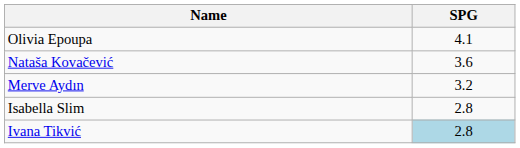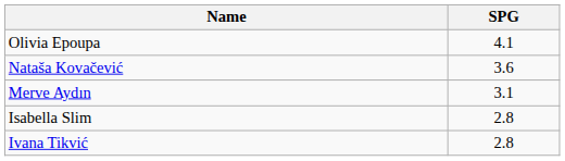 <table class=wikitable width="90%">
 <tr>
 <th width="80%">Name</th>
 <th width="20%">SPG</th>
 </tr>
 <tr>
 <td> Olivia Epoupa</td>
 <td align=center>4.1</td>
 </tr>
 <tr>
 <td> <a href='#'>Nataša Kovačević</a></td>
 <td align=center>3.6</td>
 </tr>
 <tr>
 <td> <a href='#'>Merve Aydın</a></td>
-<td align=center>3.2</td>
+<td align=center>3.1</td>
 </tr>
 <tr>
 <td> Isabella Slim</td>
 <td align=center>2.8</td>
 </tr>
 <tr>
 <td> <a href='#'>Ivana Tikvić</a></td>
-<td align=center style="background: lightblue;">2.8</td>
+<td align=center>2.8</td>
 </tr>
 </table>
